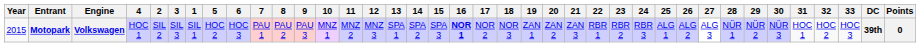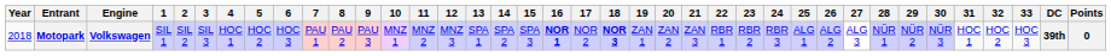 <table class="wikitable" style="text-align:center; font-size:85%">
 <tr>
 <th>Year</th>
 <th>Entrant</th>
 <th>Engine</th>
-<th>4</th>
+<th>1</th>
 <th>2</th>
 <th>3</th>
-<th>1</th>
+<th>4</th>
 <th>5</th>
 <th>6</th>
 <th>7</th>
 <th>8</th>
 <th>9</th>
 <th>10</th>
 <th>11</th>
 <th>12</th>
 <th>13</th>
 <th>14</th>
 <th>15</th>
 <th>16</th>
 <th>17</th>
 <th>18</th>
 <th>19</th>
 <th>20</th>
 <th>21</th>
 <th>22</th>
 <th>23</th>
 <th>24</th>
 <th>25</th>
 <th>26</th>
 <th>27</th>
 <th>28</th>
 <th>29</th>
 <th>30</th>
 <th>31</th>
 <th>32</th>
 <th>33</th>
 <th>DC</th>
 <th>Points</th>
 </tr>
 <tr>
-<td><a href='#'>2015</a></td>
+<td><a href='#'>2018</a></td>
 <th><a href='#'>Motopark</a></th>
 <th><a href='#'>Volkswagen</a></th>
-<td style="background:#CFCFFF;"><a href='#'>HOC<br>1</a><br></td>
+<td style="background:#CFCFFF;"><a href='#'>SIL<br>1</a><br></td>
 <td style="background:#CFCFFF;"><a href='#'>SIL<br>2</a><br></td>
 <td style="background:#CFCFFF;"><a href='#'>SIL<br>3</a><br></td>
-<td style="background:#CFCFFF;"><a href='#'>SIL<br>1</a><br></td>
+<td style="background:#CFCFFF;"><a href='#'>HOC<br>1</a><br></td>
 <td style="background:#CFCFFF;"><a href='#'>HOC<br>2</a><br></td>
 <td style="background:#CFCFFF;"><a href='#'>HOC<br>3</a><br></td>
 <td style="background:#FFCFCF;"><a href='#'>PAU<br>1</a><br></td>
 <td style="background:#FFCFCF;"><a href='#'>PAU<br>2</a><br></td>
 <td style="background:#FFCFCF;"><a href='#'>PAU<br>3</a><br></td>
 <td style="background:#EFCFFF;"><a href='#'>MNZ<br>1</a><br></td>
 <td style="background:#CFCFFF;"><a href='#'>MNZ<br>2</a><br></td>
 <td style="background:#CFCFFF;"><a href='#'>MNZ<br>3</a><br></td>
 <td style="background:#CFCFFF;"><a href='#'>SPA<br>1</a><br></td>
 <td style="background:#CFCFFF;"><a href='#'>SPA<br>2</a><br></td>
 <td style="background:#CFCFFF;"><a href='#'>SPA<br>3</a><br></td>
 <td style="background:#CFCFFF;"><strong><a href='#'>NOR<br>1</a><br></strong></td>
 <td style="background:#CFCFFF;"><a href='#'>NOR<br>2</a><br></td>
-<td style="background:#CFCFFF;"><a href='#'>NOR<br>3</a><br></td>
+<td style="background:#CFCFFF;"><strong><a href='#'>NOR<br>3</a><br></strong></td>
 <td style="background:#CFCFFF;"><a href='#'>ZAN<br>1</a><br></td>
 <td style="background:#CFCFFF;"><a href='#'>ZAN<br>2</a><br></td>
 <td style="background:#CFCFFF;"><a href='#'>ZAN<br>3</a><br></td>
 <td style="background:#CFCFFF;"><a href='#'>RBR<br>1</a><br></td>
 <td style="background:#CFCFFF;"><a href='#'>RBR<br>2</a><br></td>
 <td style="background:#CFCFFF;"><a href='#'>RBR<br>3</a><br></td>
 <td style="background:#CFCFFF;"><a href='#'>ALG<br>1</a><br></td>
 <td style="background:#CFCFFF;"><a href='#'>ALG<br>2</a><br></td>
 <td style="background:#FFFFFF;"><a href='#'>ALG<br>3</a><br></td>
 <td style="background:#CFCFFF;"><a href='#'>NÜR<br>1</a><br></td>
 <td style="background:#CFCFFF;"><a href='#'>NÜR<br>2</a><br></td>
 <td style="background:#CFCFFF;"><a href='#'>NÜR<br>3</a><br></td>
 <td><a href='#'>HOC<br>1</a></td>
 <td><a href='#'>HOC<br>2</a></td>
 <td><a href='#'>HOC<br>3</a></td>
 <th>39th</th>
 <th>0</th>
 </tr>
 </table>
